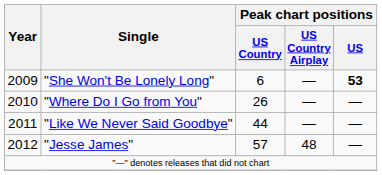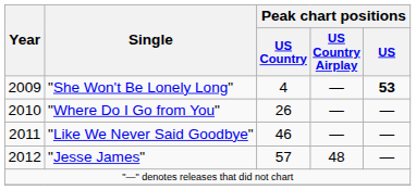 <table class="wikitable" style="text-align:center;">
 <tr>
 <th rowspan=2>Year</th>
 <th rowspan=2>Single</th>
 <th colspan=3>Peak chart positions</th>
 </tr>
 <tr style="font-size:smaller;">
 <th width=45><a href='#'>US Country</a></th>
 <th width=45><a href='#'>US Country Airplay</a></th>
 <th width=45><a href='#'>US</a></th>
 </tr>
 <tr>
 <td>2009</td>
 <td style="text-align:left;">"<a href='#'>She Won't Be Lonely Long</a>"</td>
-<td>6</td>
+<td>4</td>
 <td>—</td>
 <td><strong>53</strong></td>
 </tr>
 <tr>
 <td>2010</td>
 <td style="text-align:left;">"<a href='#'>Where Do I Go from You</a>"</td>
 <td>26</td>
 <td>—</td>
 <td>—</td>
 </tr>
 <tr>
 <td>2011</td>
 <td style="text-align:left;">"<a href='#'>Like We Never Said Goodbye</a>"</td>
-<td>44</td>
+<td>46</td>
 <td>—</td>
 <td>—</td>
 </tr>
 <tr>
 <td>2012</td>
 <td style="text-align:left;">"<a href='#'>Jesse James</a>"</td>
 <td>57</td>
 <td>48</td>
 <td>—</td>
 </tr>
 <tr>
 <td colspan="5" style="font-size:8pt">"—" denotes releases that did not chart</td>
 </tr>
 <tr>
 </tr>
 </table>
